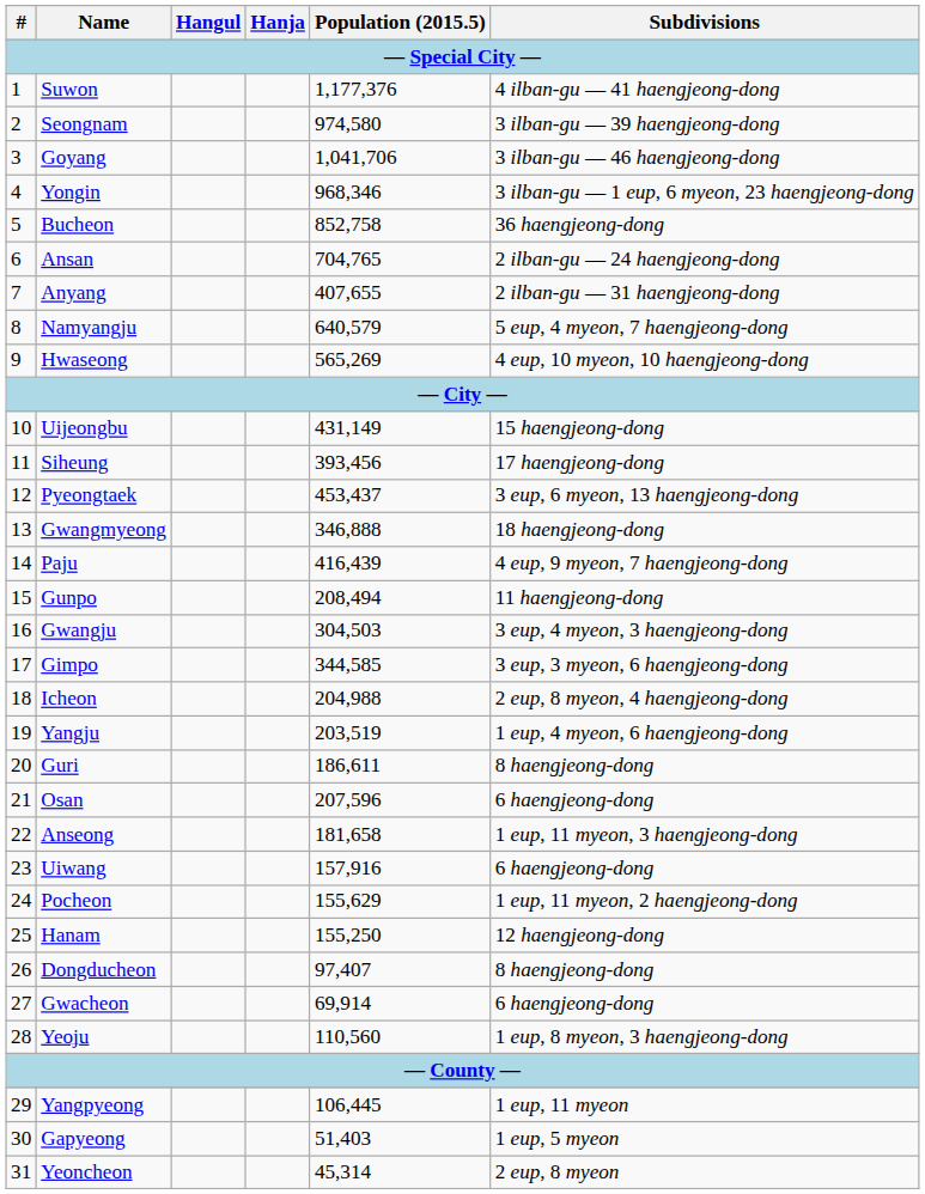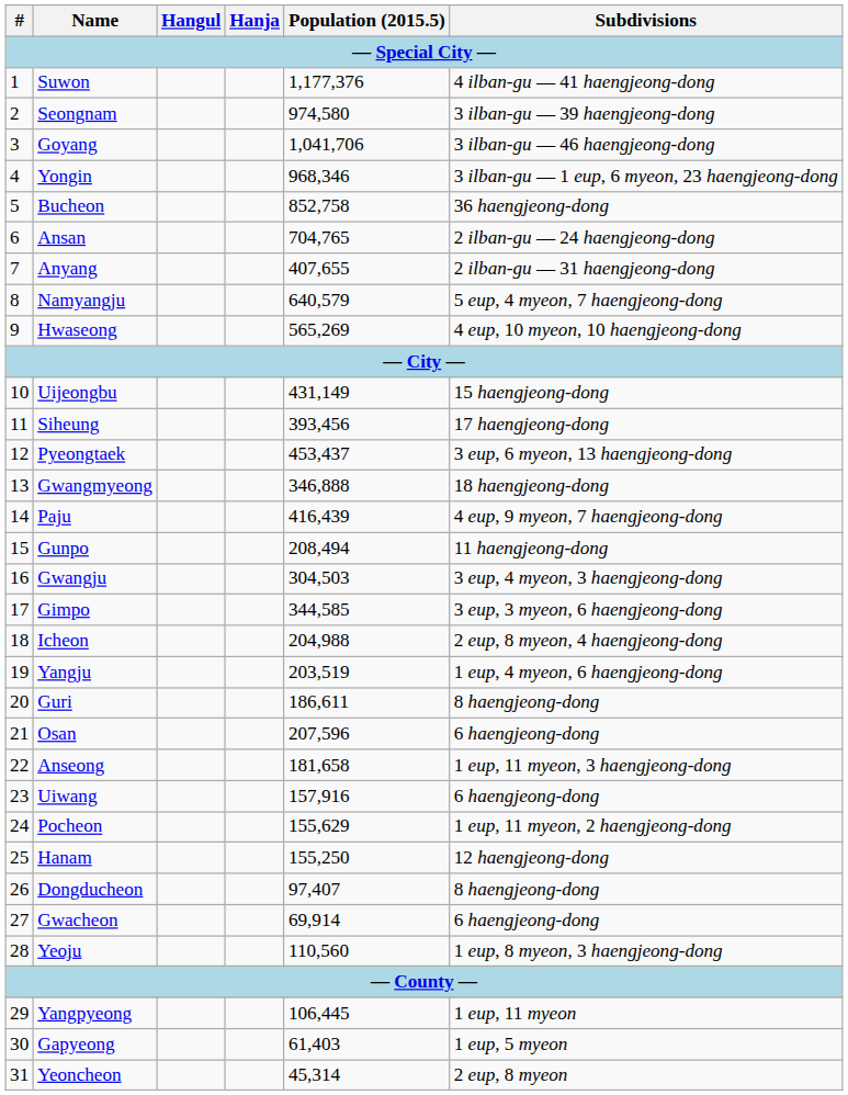 <table class="wikitable sortable"  style="font-size:90%; margin:auto;">
 <tr>
 <th>#</th>
 <th>Name</th>
 <th><a href='#'>Hangul</a></th>
 <th><a href='#'>Hanja</a></th>
 <th>Population (2015.5)</th>
 <th>Subdivisions</th>
 </tr>
 <tr style="background:lightblue;">
 <td colspan="6" style="text-align:center;"><strong>— <a href='#'>Special City</a> —</strong></td>
 </tr>
 <tr>
 <td>1</td>
 <td><a href='#'>Suwon</a></td>
 <td><span></span></td>
 <td><span></span></td>
 <td>1,177,376</td>
 <td>4 <em>ilban-gu</em> — 41 <em>haengjeong-dong</em></td>
 </tr>
 <tr>
 <td>2</td>
 <td><a href='#'>Seongnam</a></td>
 <td><span></span></td>
 <td><span></span></td>
 <td>974,580</td>
 <td>3 <em>ilban-gu</em> — 39 <em>haengjeong-dong</em></td>
 </tr>
 <tr>
 <td>3</td>
 <td><a href='#'>Goyang</a></td>
 <td><span></span></td>
 <td><span></span></td>
 <td>1,041,706</td>
 <td>3 <em>ilban-gu</em> — 46 <em>haengjeong-dong</em></td>
 </tr>
 <tr>
 <td>4</td>
 <td><a href='#'>Yongin</a></td>
 <td><span></span></td>
 <td><span></span></td>
 <td>968,346</td>
 <td>3 <em>ilban-gu</em> — 1 <em>eup</em>, 6 <em>myeon</em>, 23 <em>haengjeong-dong</em></td>
 </tr>
 <tr>
 <td>5</td>
 <td><a href='#'>Bucheon</a></td>
 <td><span></span></td>
 <td><span></span></td>
 <td>852,758</td>
 <td>36 <em>haengjeong-dong</em></td>
 </tr>
 <tr>
 <td>6</td>
 <td><a href='#'>Ansan</a></td>
 <td><span></span></td>
 <td><span></span></td>
 <td>704,765</td>
 <td>2 <em>ilban-gu</em> — 24 <em>haengjeong-dong</em></td>
 </tr>
 <tr>
 <td>7</td>
 <td><a href='#'>Anyang</a></td>
 <td><span></span></td>
 <td><span></span></td>
 <td>407,655</td>
 <td>2 <em>ilban-gu</em> — 31 <em>haengjeong-dong</em></td>
 </tr>
 <tr>
 <td>8</td>
 <td><a href='#'>Namyangju</a></td>
 <td><span></span></td>
 <td><span></span></td>
 <td>640,579</td>
 <td>5 <em>eup</em>, 4 <em>myeon</em>, 7 <em>haengjeong-dong</em></td>
 </tr>
 <tr>
 <td>9</td>
 <td><a href='#'>Hwaseong</a></td>
 <td><span></span></td>
 <td><span></span></td>
 <td>565,269</td>
 <td>4 <em>eup</em>, 10 <em>myeon</em>, 10 <em>haengjeong-dong</em></td>
 </tr>
 <tr style="background:lightblue;">
 <td colspan="6" style="text-align:center;"><strong>— <a href='#'>City</a> —</strong></td>
 </tr>
 <tr>
 <td>10</td>
 <td><a href='#'>Uijeongbu</a></td>
 <td><span></span></td>
 <td><span></span></td>
 <td>431,149</td>
 <td>15 <em>haengjeong-dong</em></td>
 </tr>
 <tr>
 <td>11</td>
 <td><a href='#'>Siheung</a></td>
 <td><span></span></td>
 <td><span></span></td>
 <td>393,456</td>
 <td>17 <em>haengjeong-dong</em></td>
 </tr>
 <tr>
 <td>12</td>
 <td><a href='#'>Pyeongtaek</a></td>
 <td><span></span></td>
 <td><span></span></td>
 <td>453,437</td>
 <td>3 <em>eup</em>, 6 <em>myeon</em>, 13 <em>haengjeong-dong</em></td>
 </tr>
 <tr>
 <td>13</td>
 <td><a href='#'>Gwangmyeong</a></td>
 <td><span></span></td>
 <td><span></span></td>
 <td>346,888</td>
 <td>18 <em>haengjeong-dong</em></td>
 </tr>
 <tr>
 <td>14</td>
 <td><a href='#'>Paju</a></td>
 <td><span></span></td>
 <td><span></span></td>
 <td>416,439</td>
 <td>4 <em>eup</em>, 9 <em>myeon</em>, 7 <em>haengjeong-dong</em></td>
 </tr>
 <tr>
 <td>15</td>
 <td><a href='#'>Gunpo</a></td>
 <td><span></span></td>
 <td><span></span></td>
 <td>208,494</td>
 <td>11 <em>haengjeong-dong</em></td>
 </tr>
 <tr>
 <td>16</td>
 <td><a href='#'>Gwangju</a></td>
 <td><span></span></td>
 <td><span></span></td>
 <td>304,503</td>
 <td>3 <em>eup</em>, 4 <em>myeon</em>, 3 <em>haengjeong-dong</em></td>
 </tr>
 <tr>
 <td>17</td>
 <td><a href='#'>Gimpo</a></td>
 <td><span></span></td>
 <td><span></span></td>
 <td>344,585</td>
 <td>3 <em>eup</em>, 3 <em>myeon</em>, 6 <em>haengjeong-dong</em></td>
 </tr>
 <tr>
 <td>18</td>
 <td><a href='#'>Icheon</a></td>
 <td><span></span></td>
 <td><span></span></td>
 <td>204,988</td>
 <td>2 <em>eup</em>, 8 <em>myeon</em>, 4 <em>haengjeong-dong</em></td>
 </tr>
 <tr>
 <td>19</td>
 <td><a href='#'>Yangju</a></td>
 <td><span></span></td>
 <td><span></span></td>
 <td>203,519</td>
 <td>1 <em>eup</em>, 4 <em>myeon</em>, 6 <em>haengjeong-dong</em></td>
 </tr>
 <tr>
 <td>20</td>
 <td><a href='#'>Guri</a></td>
 <td><span></span></td>
 <td><span></span></td>
 <td>186,611</td>
 <td>8 <em>haengjeong-dong</em></td>
 </tr>
 <tr>
 <td>21</td>
 <td><a href='#'>Osan</a></td>
 <td><span></span></td>
 <td><span></span></td>
 <td>207,596</td>
 <td>6 <em>haengjeong-dong</em></td>
 </tr>
 <tr>
 <td>22</td>
 <td><a href='#'>Anseong</a></td>
 <td><span></span></td>
 <td><span></span></td>
 <td>181,658</td>
 <td>1 <em>eup</em>, 11 <em>myeon</em>, 3 <em>haengjeong-dong</em></td>
 </tr>
 <tr>
 <td>23</td>
 <td><a href='#'>Uiwang</a></td>
 <td><span></span></td>
 <td><span></span></td>
 <td>157,916</td>
 <td>6 <em>haengjeong-dong</em></td>
 </tr>
 <tr>
 <td>24</td>
 <td><a href='#'>Pocheon</a></td>
 <td><span></span></td>
 <td><span></span></td>
 <td>155,629</td>
 <td>1 <em>eup</em>, 11 <em>myeon</em>, 2 <em>haengjeong-dong</em></td>
 </tr>
 <tr>
 <td>25</td>
 <td><a href='#'>Hanam</a></td>
 <td><span></span></td>
 <td><span></span></td>
 <td>155,250</td>
 <td>12 <em>haengjeong-dong</em></td>
 </tr>
 <tr>
 <td>26</td>
 <td><a href='#'>Dongducheon</a></td>
 <td><span></span></td>
 <td><span></span></td>
 <td>97,407</td>
 <td>8 <em>haengjeong-dong</em></td>
 </tr>
 <tr>
 <td>27</td>
 <td><a href='#'>Gwacheon</a></td>
 <td><span></span></td>
 <td><span></span></td>
 <td>69,914</td>
 <td>6 <em>haengjeong-dong</em></td>
 </tr>
 <tr>
 <td>28</td>
 <td><a href='#'>Yeoju</a></td>
 <td><span></span></td>
 <td><span></span></td>
 <td>110,560</td>
 <td>1 <em>eup</em>, 8 <em>myeon</em>, 3 <em>haengjeong-dong</em></td>
 </tr>
 <tr style="background:lightblue;">
 <td colspan="6" style="text-align:center;"><strong>— <a href='#'>County</a> —</strong></td>
 </tr>
 <tr>
 <td>29</td>
 <td><a href='#'>Yangpyeong</a></td>
 <td><span></span></td>
 <td><span></span></td>
 <td>106,445</td>
 <td>1 <em>eup</em>, 11 <em>myeon</em></td>
 </tr>
 <tr>
 <td>30</td>
 <td><a href='#'>Gapyeong</a></td>
 <td><span></span></td>
 <td><span></span></td>
-<td>51,403</td>
+<td>61,403</td>
 <td>1 <em>eup</em>, 5 <em>myeon</em></td>
 </tr>
 <tr>
 <td>31</td>
 <td><a href='#'>Yeoncheon</a></td>
 <td><span></span></td>
 <td><span></span></td>
 <td>45,314</td>
 <td>2 <em>eup</em>, 8 <em>myeon</em></td>
 </tr>
 </table>
